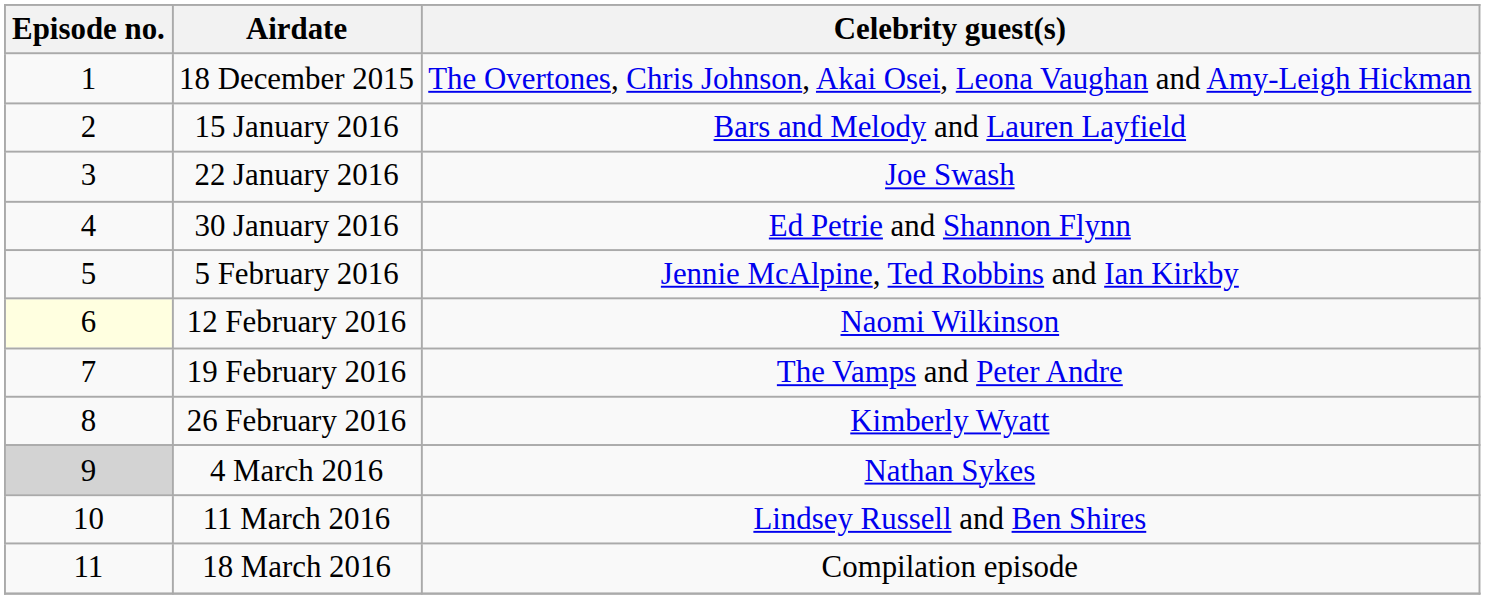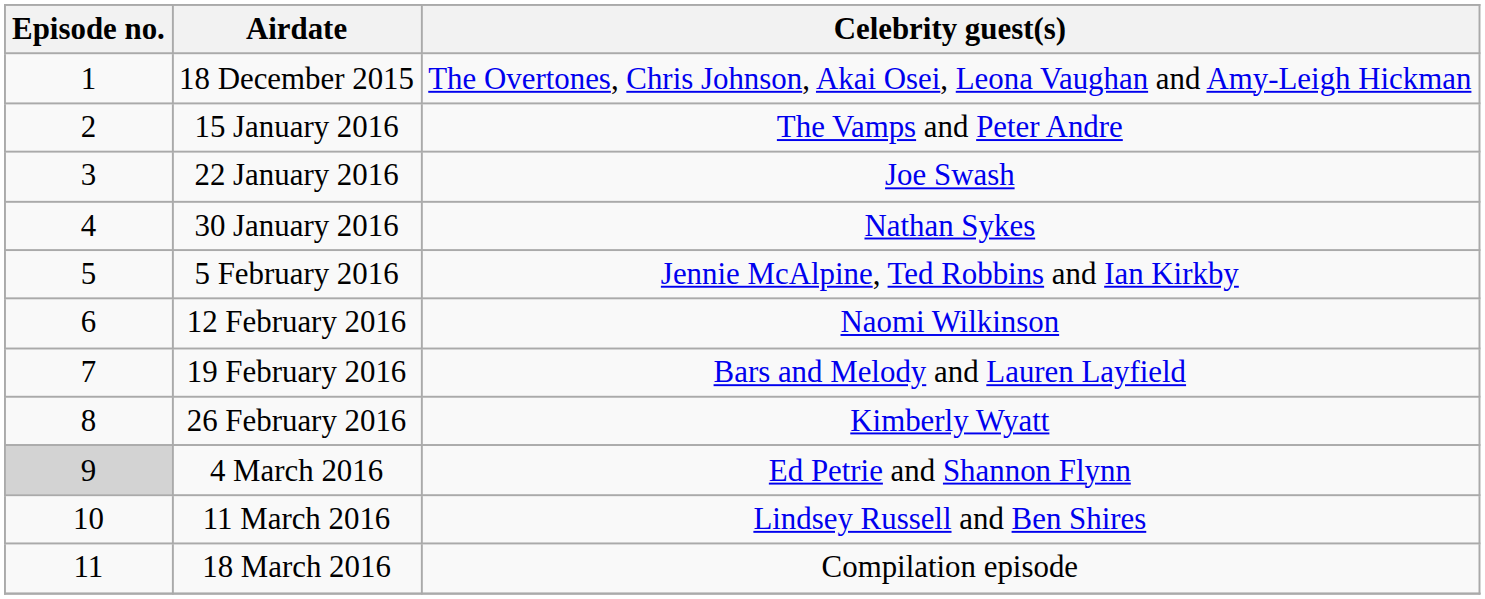 <table class="wikitable" style="text-align: center;">
 <tr>
 <th>Episode no.</th>
 <th>Airdate</th>
 <th>Celebrity guest(s)</th>
 </tr>
 <tr>
 <td>1</td>
 <td>18 December 2015</td>
 <td><a href='#'>The Overtones</a>, <a href='#'>Chris Johnson</a>, <a href='#'>Akai Osei</a>, <a href='#'>Leona Vaughan</a> and <a href='#'>Amy-Leigh Hickman</a></td>
 </tr>
 <tr>
 <td>2</td>
 <td>15 January 2016</td>
-<td><a href='#'>Bars and Melody</a> and <a href='#'>Lauren Layfield</a></td>
+<td><a href='#'>The Vamps</a> and <a href='#'>Peter Andre</a></td>
 </tr>
 <tr>
 <td>3</td>
 <td>22 January 2016</td>
 <td><a href='#'>Joe Swash</a></td>
 </tr>
 <tr>
 <td>4</td>
 <td>30 January 2016</td>
-<td><a href='#'>Ed Petrie</a> and <a href='#'>Shannon Flynn</a></td>
+<td><a href='#'>Nathan Sykes</a></td>
 </tr>
 <tr>
 <td>5</td>
 <td>5 February 2016</td>
 <td><a href='#'>Jennie McAlpine</a>, <a href='#'>Ted Robbins</a> and <a href='#'>Ian Kirkby</a></td>
 </tr>
 <tr>
-<td style="background: lightyellow;">6</td>
+<td>6</td>
 <td>12 February 2016</td>
 <td><a href='#'>Naomi Wilkinson</a></td>
 </tr>
 <tr>
 <td>7</td>
 <td>19 February 2016</td>
-<td><a href='#'>The Vamps</a> and <a href='#'>Peter Andre</a></td>
+<td><a href='#'>Bars and Melody</a> and <a href='#'>Lauren Layfield</a></td>
 </tr>
 <tr>
 <td>8</td>
 <td>26 February 2016</td>
 <td><a href='#'>Kimberly Wyatt</a></td>
 </tr>
 <tr>
 <td style="background: lightgrey;">9</td>
 <td>4 March 2016</td>
-<td><a href='#'>Nathan Sykes</a></td>
+<td><a href='#'>Ed Petrie</a> and <a href='#'>Shannon Flynn</a></td>
 </tr>
 <tr>
 <td>10</td>
 <td>11 March 2016</td>
 <td><a href='#'>Lindsey Russell</a> and <a href='#'>Ben Shires</a></td>
 </tr>
 <tr>
 <td>11</td>
 <td>18 March 2016</td>
 <td>Compilation episode</td>
 </tr>
 <tr>
 </tr>
 </table>
